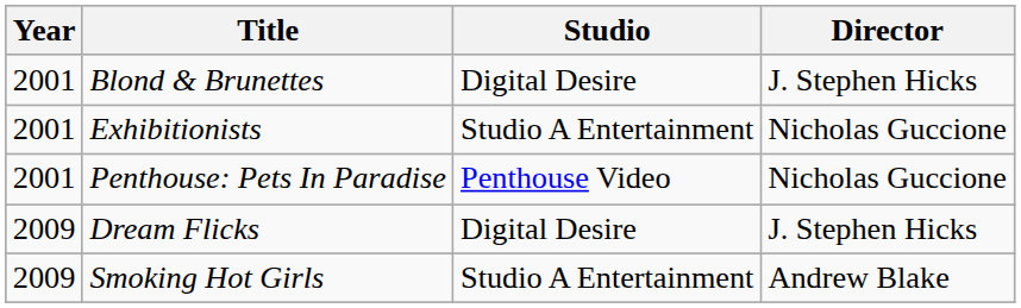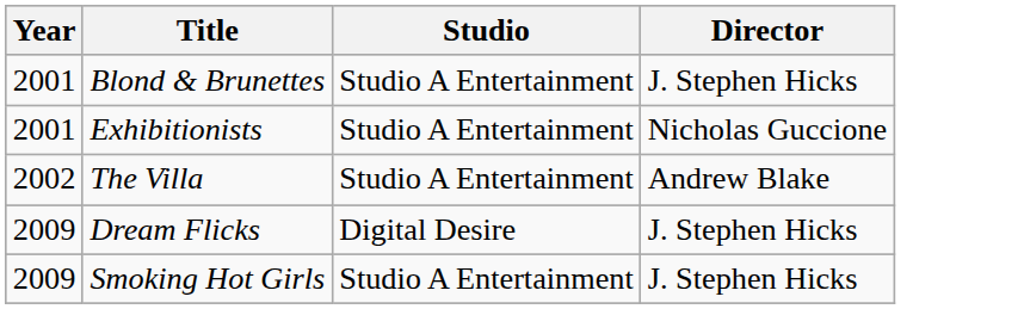 <table class="wikitable sortable">
 <tr>
 <th>Year</th>
 <th>Title</th>
 <th>Studio</th>
 <th>Director</th>
 </tr>
 <tr>
 <td>2001</td>
 <td><em>Blond & Brunettes</em></td>
-<td>Digital Desire</td>
+<td>Studio A Entertainment</td>
 <td>J. Stephen Hicks</td>
 </tr>
 <tr>
 <td>2001</td>
 <td><em>Exhibitionists</em></td>
 <td>Studio A Entertainment</td>
 <td>Nicholas Guccione</td>
 </tr>
 <tr>
-<td>2001</td>
-<td><em>Penthouse: Pets In Paradise</em></td>
-<td><a href='#'>Penthouse</a> Video</td>
-<td>Nicholas Guccione</td>
+<td>2002</td>
+<td><em>The Villa</em></td>
+<td>Studio A Entertainment</td>
+<td>Andrew Blake</td>
 </tr>
 <tr>
 <td>2009</td>
 <td><em>Dream Flicks</em></td>
 <td>Digital Desire</td>
 <td>J. Stephen Hicks</td>
 </tr>
 <tr>
 <td>2009</td>
 <td><em>Smoking Hot Girls</em></td>
 <td>Studio A Entertainment</td>
-<td>Andrew Blake</td>
+<td>J. Stephen Hicks</td>
 </tr>
 </table>
